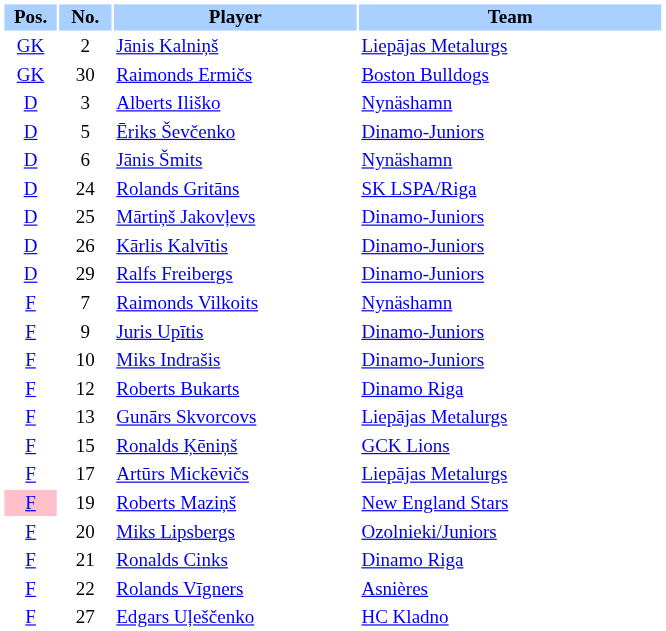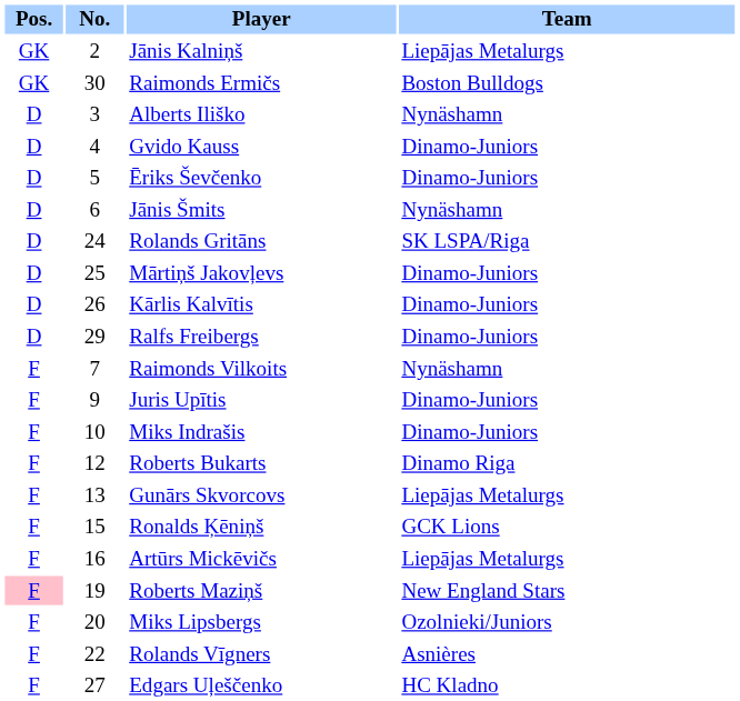 <table border="0" cellspacing="2" cellpadding="2">
 <tr bgcolor=AAD0FF>
 <th width=40>Pos.</th>
 <th width=40>No.</th>
 <th width=200>Player</th>
 <th width=250>Team</th>
 </tr>
 <tr>
 <td style="text-align:center;"><a href='#'>GK</a></td>
 <td style="text-align:center;">2</td>
 <td><a href='#'>Jānis Kalniņš</a></td>
 <td> <a href='#'>Liepājas Metalurgs</a></td>
 <td></td>
 </tr>
 <tr>
 <td style="text-align:center;"><a href='#'>GK</a></td>
 <td style="text-align:center;">30</td>
 <td><a href='#'>Raimonds Ermičs</a></td>
 <td> <a href='#'>Boston Bulldogs</a></td>
 <td></td>
 </tr>
 <tr>
 <td style="text-align:center;"><a href='#'>D</a></td>
 <td style="text-align:center;">3</td>
 <td><a href='#'>Alberts Iliško</a></td>
 <td> <a href='#'>Nynäshamn</a></td>
+<td></td>
+</tr>
+<tr>
+<td style="text-align:center;"><a href='#'>D</a></td>
+<td style="text-align:center;">4</td>
+<td><a href='#'>Gvido Kauss</a></td>
+<td> <a href='#'>Dinamo-Juniors</a></td>
 <td></td>
 </tr>
 <tr>
 <td style="text-align:center;"><a href='#'>D</a></td>
 <td style="text-align:center;">5</td>
 <td><a href='#'>Ēriks Ševčenko</a></td>
 <td> <a href='#'>Dinamo-Juniors</a></td>
 <td></td>
 </tr>
 <tr>
 <td style="text-align:center;"><a href='#'>D</a></td>
 <td style="text-align:center;">6</td>
 <td><a href='#'>Jānis Šmits</a></td>
 <td> <a href='#'>Nynäshamn</a></td>
 <td></td>
 </tr>
 <tr>
 <td style="text-align:center;"><a href='#'>D</a></td>
 <td style="text-align:center;">24</td>
 <td><a href='#'>Rolands Gritāns</a></td>
 <td> <a href='#'>SK LSPA/Riga</a></td>
 <td></td>
 </tr>
 <tr>
 <td style="text-align:center;"><a href='#'>D</a></td>
 <td style="text-align:center;">25</td>
 <td><a href='#'>Mārtiņš Jakovļevs</a></td>
 <td> <a href='#'>Dinamo-Juniors</a></td>
 <td></td>
 </tr>
 <tr>
 <td style="text-align:center;"><a href='#'>D</a></td>
 <td style="text-align:center;">26</td>
 <td><a href='#'>Kārlis Kalvītis</a></td>
 <td> <a href='#'>Dinamo-Juniors</a></td>
 <td></td>
 </tr>
 <tr>
 <td style="text-align:center;"><a href='#'>D</a></td>
 <td style="text-align:center;">29</td>
 <td><a href='#'>Ralfs Freibergs</a></td>
 <td> <a href='#'>Dinamo-Juniors</a></td>
 <td></td>
 </tr>
 <tr>
 <td style="text-align:center;"><a href='#'>F</a></td>
 <td style="text-align:center;">7</td>
 <td><a href='#'>Raimonds Vilkoits</a></td>
 <td> <a href='#'>Nynäshamn</a></td>
 <td></td>
 </tr>
 <tr>
 <td style="text-align:center;"><a href='#'>F</a></td>
 <td style="text-align:center;">9</td>
 <td><a href='#'>Juris Upītis</a></td>
 <td> <a href='#'>Dinamo-Juniors</a></td>
 <td></td>
 </tr>
 <tr>
 <td style="text-align:center;"><a href='#'>F</a></td>
 <td style="text-align:center;">10</td>
 <td><a href='#'>Miks Indrašis</a></td>
 <td> <a href='#'>Dinamo-Juniors</a></td>
 <td></td>
 </tr>
 <tr>
 <td style="text-align:center;"><a href='#'>F</a></td>
 <td style="text-align:center;">12</td>
 <td><a href='#'>Roberts Bukarts</a></td>
 <td> <a href='#'>Dinamo Riga</a></td>
 <td></td>
 </tr>
 <tr>
 <td style="text-align:center;"><a href='#'>F</a></td>
 <td style="text-align:center;">13</td>
 <td><a href='#'>Gunārs Skvorcovs</a></td>
 <td> <a href='#'>Liepājas Metalurgs</a></td>
 <td></td>
 </tr>
 <tr>
 <td style="text-align:center;"><a href='#'>F</a></td>
 <td style="text-align:center;">15</td>
 <td><a href='#'>Ronalds Ķēniņš</a></td>
 <td> <a href='#'>GCK Lions</a></td>
 <td></td>
 </tr>
 <tr>
 <td style="text-align:center;"><a href='#'>F</a></td>
-<td style="text-align:center;">17</td>
+<td style="text-align:center;">16</td>
 <td><a href='#'>Artūrs Mickēvičs</a></td>
 <td> <a href='#'>Liepājas Metalurgs</a></td>
 <td></td>
 </tr>
 <tr>
 <td style="background: pink; text-align:center;"><a href='#'>F</a></td>
 <td style="text-align:center;">19</td>
 <td><a href='#'>Roberts Maziņš</a></td>
 <td> <a href='#'>New England Stars</a></td>
 <td></td>
 </tr>
 <tr>
 <td style="text-align:center;"><a href='#'>F</a></td>
 <td style="text-align:center;">20</td>
 <td><a href='#'>Miks Lipsbergs</a></td>
 <td> <a href='#'>Ozolnieki/Juniors</a></td>
 <td></td>
 </tr>
 <tr>
 <td style="text-align:center;"><a href='#'>F</a></td>
-<td style="text-align:center;">21</td>
-<td><a href='#'>Ronalds Cinks</a></td>
-<td> <a href='#'>Dinamo Riga</a></td>
-<td></td>
-</tr>
-<tr>
-<td style="text-align:center;"><a href='#'>F</a></td>
 <td style="text-align:center;">22</td>
 <td><a href='#'>Rolands Vīgners</a></td>
 <td> <a href='#'>Asnières</a></td>
 <td></td>
 </tr>
 <tr>
 <td style="text-align:center;"><a href='#'>F</a></td>
 <td style="text-align:center;">27</td>
 <td><a href='#'>Edgars Uļeščenko</a></td>
 <td> <a href='#'>HC Kladno</a></td>
 <td></td>
 </tr>
 </table>
